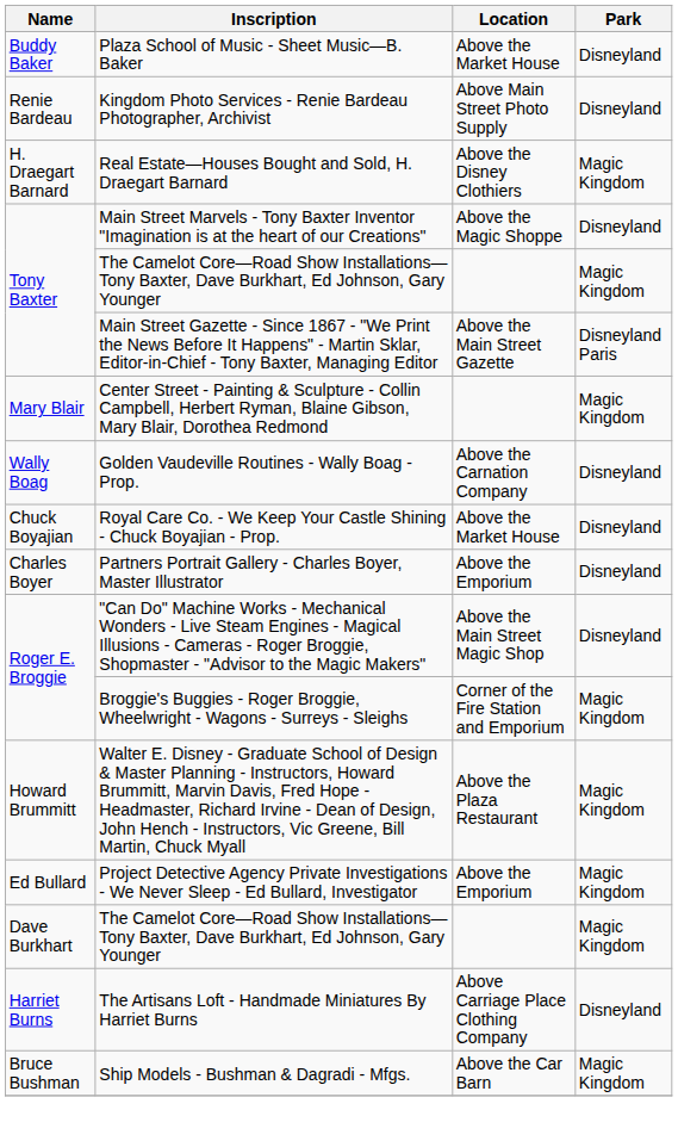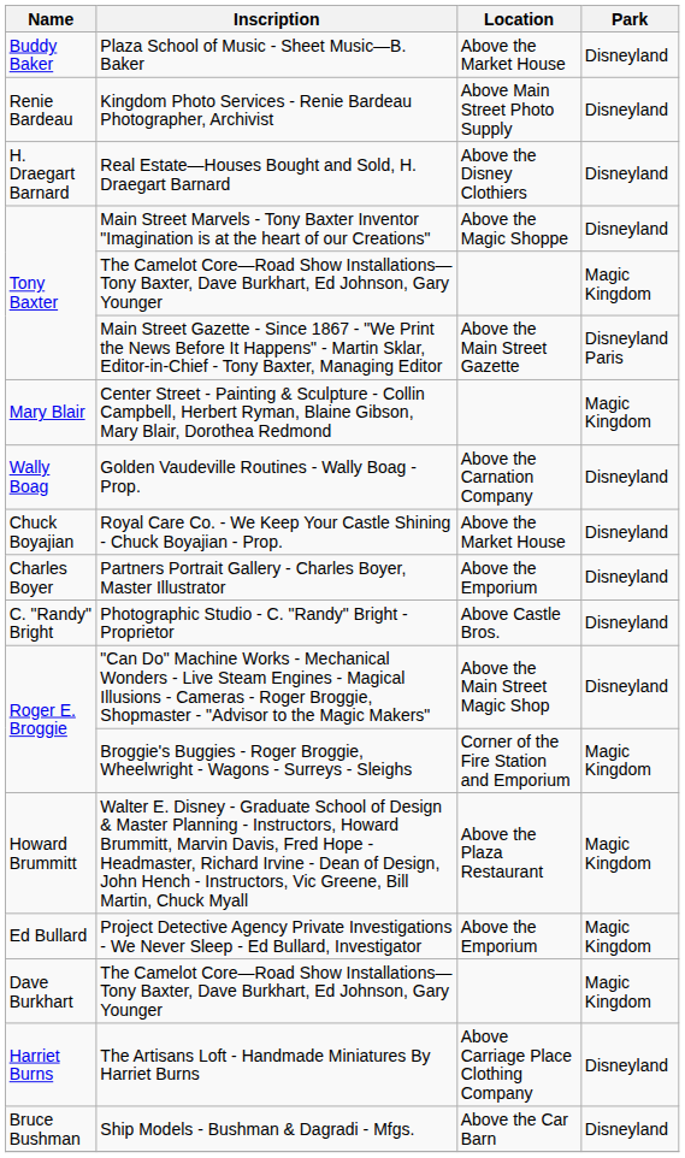 <table class="wikitable" style="font-size: 95%">
 <tr>
 <th>Name</th>
 <th>Inscription</th>
 <th>Location</th>
 <th>Park</th>
 </tr>
 <tr>
 <td><a href='#'>Buddy Baker</a></td>
 <td>Plaza School of Music - Sheet Music—B. Baker</td>
 <td>Above the Market House</td>
 <td>Disneyland</td>
 </tr>
 <tr>
 <td>Renie Bardeau</td>
 <td>Kingdom Photo Services - Renie Bardeau Photographer, Archivist</td>
 <td>Above Main Street Photo Supply</td>
 <td>Disneyland</td>
 </tr>
 <tr>
 <td>H. Draegart Barnard</td>
 <td>Real Estate—Houses Bought and Sold, H. Draegart Barnard</td>
 <td>Above the Disney Clothiers</td>
-<td>Magic Kingdom</td>
+<td>Disneyland</td>
 </tr>
 <tr>
 <td rowspan="3"><a href='#'>Tony Baxter</a></td>
 <td>Main Street Marvels - Tony Baxter Inventor "Imagination is at the heart of our Creations"</td>
 <td>Above the Magic Shoppe</td>
 <td>Disneyland</td>
 </tr>
 <tr>
 <td>The Camelot Core—Road Show Installations—Tony Baxter, Dave Burkhart, Ed Johnson, Gary Younger</td>
 <td></td>
 <td>Magic Kingdom</td>
 </tr>
 <tr>
 <td>Main Street Gazette - Since 1867 - "We Print the News Before It Happens" - Martin Sklar, Editor-in-Chief - Tony Baxter, Managing Editor</td>
 <td>Above the Main Street Gazette</td>
 <td>Disneyland Paris</td>
 </tr>
 <tr>
 <td><a href='#'>Mary Blair</a></td>
 <td>Center Street - Painting & Sculpture - Collin Campbell, Herbert Ryman, Blaine Gibson, Mary Blair, Dorothea Redmond</td>
 <td></td>
 <td>Magic Kingdom</td>
 </tr>
 <tr>
 <td><a href='#'>Wally Boag</a></td>
 <td>Golden Vaudeville Routines - Wally Boag - Prop.</td>
 <td>Above the Carnation Company</td>
 <td>Disneyland</td>
 </tr>
 <tr>
 <td>Chuck Boyajian</td>
 <td>Royal Care Co. - We Keep Your Castle Shining - Chuck Boyajian - Prop.</td>
 <td>Above the Market House</td>
 <td>Disneyland</td>
 </tr>
 <tr>
 <td>Charles Boyer</td>
 <td>Partners Portrait Gallery - Charles Boyer, Master Illustrator</td>
 <td>Above the Emporium</td>
 <td>Disneyland</td>
 </tr>
 <tr>
+<td>C. "Randy" Bright</td>
+<td>Photographic Studio - C. "Randy" Bright - Proprietor</td>
+<td>Above Castle Bros.</td>
+<td>Disneyland</td>
+</tr>
+<tr>
 <td rowspan="2"><a href='#'>Roger E. Broggie</a></td>
 <td rowspan="1">"Can Do" Machine Works - Mechanical Wonders - Live Steam Engines - Magical Illusions - Cameras - Roger Broggie, Shopmaster - "Advisor to the Magic Makers"</td>
 <td rowspan="1">Above the Main Street Magic Shop</td>
 <td>Disneyland</td>
 </tr>
 <tr>
 <td>Broggie's Buggies - Roger Broggie, Wheelwright - Wagons - Surreys - Sleighs</td>
 <td>Corner of the Fire Station and Emporium</td>
 <td>Magic Kingdom</td>
 </tr>
 <tr>
 <td>Howard Brummitt</td>
 <td>Walter E. Disney - Graduate School of Design & Master Planning - Instructors, Howard Brummitt, Marvin Davis, Fred Hope - Headmaster, Richard Irvine - Dean of Design, John Hench - Instructors, Vic Greene, Bill Martin, Chuck Myall</td>
 <td>Above the Plaza Restaurant</td>
 <td>Magic Kingdom</td>
 </tr>
 <tr>
 <td>Ed Bullard</td>
 <td>Project Detective Agency Private Investigations - We Never Sleep - Ed Bullard, Investigator</td>
 <td>Above the Emporium</td>
 <td>Magic Kingdom</td>
 </tr>
 <tr>
 <td>Dave Burkhart</td>
 <td>The Camelot Core—Road Show Installations—Tony Baxter, Dave Burkhart, Ed Johnson, Gary Younger</td>
 <td></td>
 <td>Magic Kingdom</td>
 </tr>
 <tr>
 <td><a href='#'>Harriet Burns</a></td>
 <td>The Artisans Loft - Handmade Miniatures By Harriet Burns</td>
 <td>Above Carriage Place Clothing Company</td>
 <td>Disneyland</td>
 </tr>
 <tr>
 <td>Bruce Bushman</td>
 <td>Ship Models - Bushman & Dagradi - Mfgs.</td>
 <td>Above the Car Barn</td>
-<td>Magic Kingdom</td>
+<td>Disneyland</td>
 </tr>
 <tr>
 </tr>
 </table>
